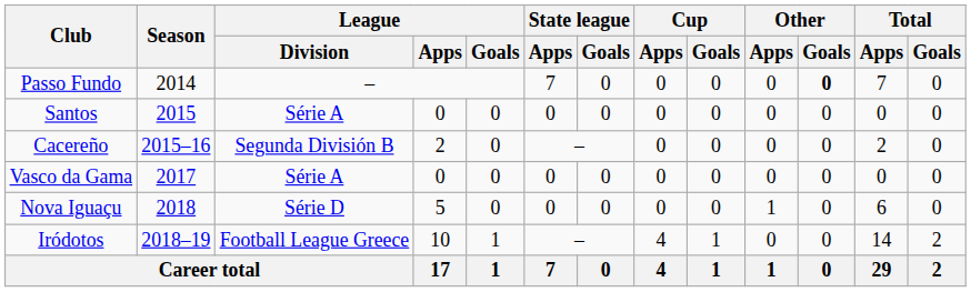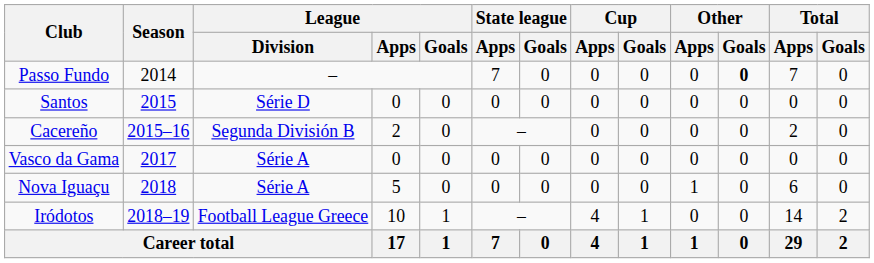 <table class="wikitable" style="text-align: center">
 <tr>
 <th rowspan="2">Club</th>
 <th rowspan="2">Season</th>
 <th colspan="3">League</th>
 <th colspan="2">State league</th>
 <th colspan="2">Cup</th>
 <th colspan="2">Other</th>
 <th colspan="2">Total</th>
 </tr>
 <tr>
 <th>Division</th>
 <th>Apps</th>
 <th>Goals</th>
 <th>Apps</th>
 <th>Goals</th>
 <th>Apps</th>
 <th>Goals</th>
 <th>Apps</th>
 <th>Goals</th>
 <th>Apps</th>
 <th>Goals</th>
 </tr>
 <tr>
 <td><a href='#'>Passo Fundo</a></td>
 <td>2014</td>
 <td colspan="3">–</td>
 <td>7</td>
 <td>0</td>
 <td>0</td>
 <td>0</td>
 <td>0</td>
 <td><strong>0</strong></td>
 <td>7</td>
 <td>0</td>
 </tr>
 <tr>
 <td><a href='#'>Santos</a></td>
 <td><a href='#'>2015</a></td>
-<td><a href='#'>Série A</a></td>
+<td><a href='#'>Série D</a></td>
 <td>0</td>
 <td>0</td>
 <td>0</td>
 <td>0</td>
 <td>0</td>
 <td>0</td>
 <td>0</td>
 <td>0</td>
 <td>0</td>
 <td>0</td>
 </tr>
 <tr>
 <td><a href='#'>Cacereño</a></td>
 <td><a href='#'>2015–16</a></td>
 <td><a href='#'>Segunda División B</a></td>
 <td>2</td>
 <td>0</td>
 <td colspan="2">–</td>
 <td>0</td>
 <td>0</td>
 <td>0</td>
 <td>0</td>
 <td>2</td>
 <td>0</td>
 </tr>
 <tr>
 <td><a href='#'>Vasco da Gama</a></td>
 <td><a href='#'>2017</a></td>
 <td><a href='#'>Série A</a></td>
 <td>0</td>
 <td>0</td>
 <td>0</td>
 <td>0</td>
 <td>0</td>
 <td>0</td>
 <td>0</td>
 <td>0</td>
 <td>0</td>
 <td>0</td>
 </tr>
 <tr>
 <td><a href='#'>Nova Iguaçu</a></td>
 <td><a href='#'>2018</a></td>
-<td><a href='#'>Série D</a></td>
+<td><a href='#'>Série A</a></td>
 <td>5</td>
 <td>0</td>
 <td>0</td>
 <td>0</td>
 <td>0</td>
 <td>0</td>
 <td>1</td>
 <td>0</td>
 <td>6</td>
 <td>0</td>
 </tr>
 <tr>
 <td><a href='#'>Iródotos</a></td>
 <td><a href='#'>2018–19</a></td>
 <td><a href='#'>Football League Greece</a></td>
 <td>10</td>
 <td>1</td>
 <td colspan="2">–</td>
 <td>4</td>
 <td>1</td>
 <td>0</td>
 <td>0</td>
 <td>14</td>
 <td>2</td>
 </tr>
 <tr>
 <th colspan="3"><strong>Career total</strong></th>
 <th>17</th>
 <th>1</th>
 <th>7</th>
 <th>0</th>
 <th>4</th>
 <th>1</th>
 <th>1</th>
 <th>0</th>
 <th>29</th>
 <th>2</th>
 </tr>
 </table>
